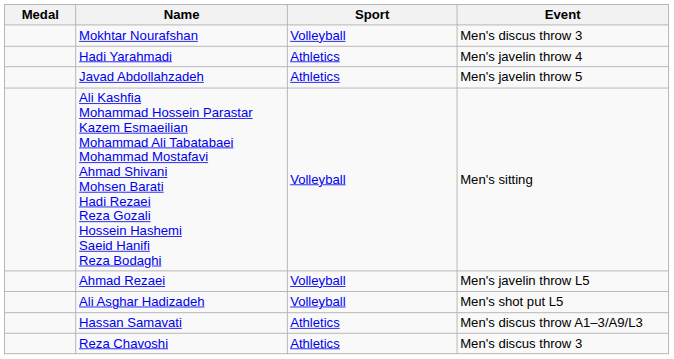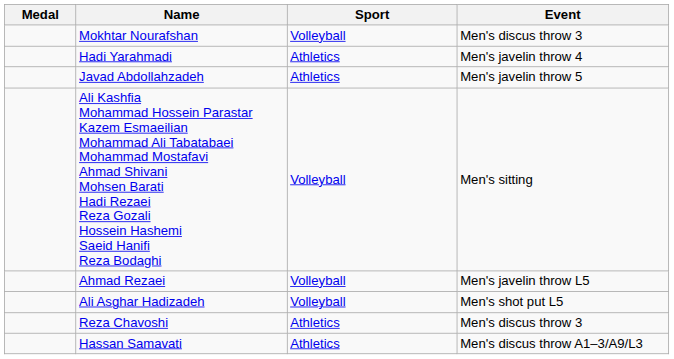 <table class="wikitable" style="font-size:100%">
 <tr>
 <th width="80">Medal</th>
 <th width="250">Name</th>
 <th width="200">Sport</th>
 <th width="250">Event</th>
 </tr>
 <tr>
 <td></td>
 <td><a href='#'>Mokhtar Nourafshan</a></td>
 <td><a href='#'>Volleyball</a></td>
 <td>Men's discus throw 3</td>
 </tr>
 <tr>
 <td></td>
 <td><a href='#'>Hadi Yarahmadi</a></td>
 <td><a href='#'>Athletics</a></td>
 <td>Men's javelin throw 4</td>
 </tr>
 <tr>
 <td></td>
 <td><a href='#'>Javad Abdollahzadeh</a></td>
 <td><a href='#'>Athletics</a></td>
 <td>Men's javelin throw 5</td>
 </tr>
 <tr>
 <td></td>
 <td><a href='#'>Ali Kashfia</a><br><a href='#'>Mohammad Hossein Parastar</a><br><a href='#'>Kazem Esmaeilian</a><br><a href='#'>Mohammad Ali Tabatabaei</a><br><a href='#'>Mohammad Mostafavi</a><br><a href='#'>Ahmad Shivani</a><br><a href='#'>Mohsen Barati</a><br><a href='#'>Hadi Rezaei</a><br><a href='#'>Reza Gozali</a><br><a href='#'>Hossein Hashemi</a><br><a href='#'>Saeid Hanifi</a><br><a href='#'>Reza Bodaghi</a></td>
 <td><a href='#'>Volleyball</a></td>
 <td>Men's sitting</td>
 </tr>
 <tr>
 <td></td>
 <td><a href='#'>Ahmad Rezaei</a></td>
 <td><a href='#'>Volleyball</a></td>
 <td>Men's javelin throw L5</td>
 </tr>
 <tr>
 <td></td>
 <td><a href='#'>Ali Asghar Hadizadeh</a></td>
 <td><a href='#'>Volleyball</a></td>
 <td>Men's shot put L5</td>
 </tr>
 <tr>
 <td></td>
+<td><a href='#'>Reza Chavoshi</a></td>
+<td><a href='#'>Athletics</a></td>
+<td>Men's discus throw 3</td>
+</tr>
+<tr>
+<td></td>
 <td><a href='#'>Hassan Samavati</a></td>
 <td><a href='#'>Athletics</a></td>
 <td>Men's discus throw A1–3/A9/L3</td>
 </tr>
-<tr>
-<td></td>
-<td><a href='#'>Reza Chavoshi</a></td>
-<td><a href='#'>Athletics</a></td>
-<td>Men's discus throw 3</td>
-</tr>
 </table>
